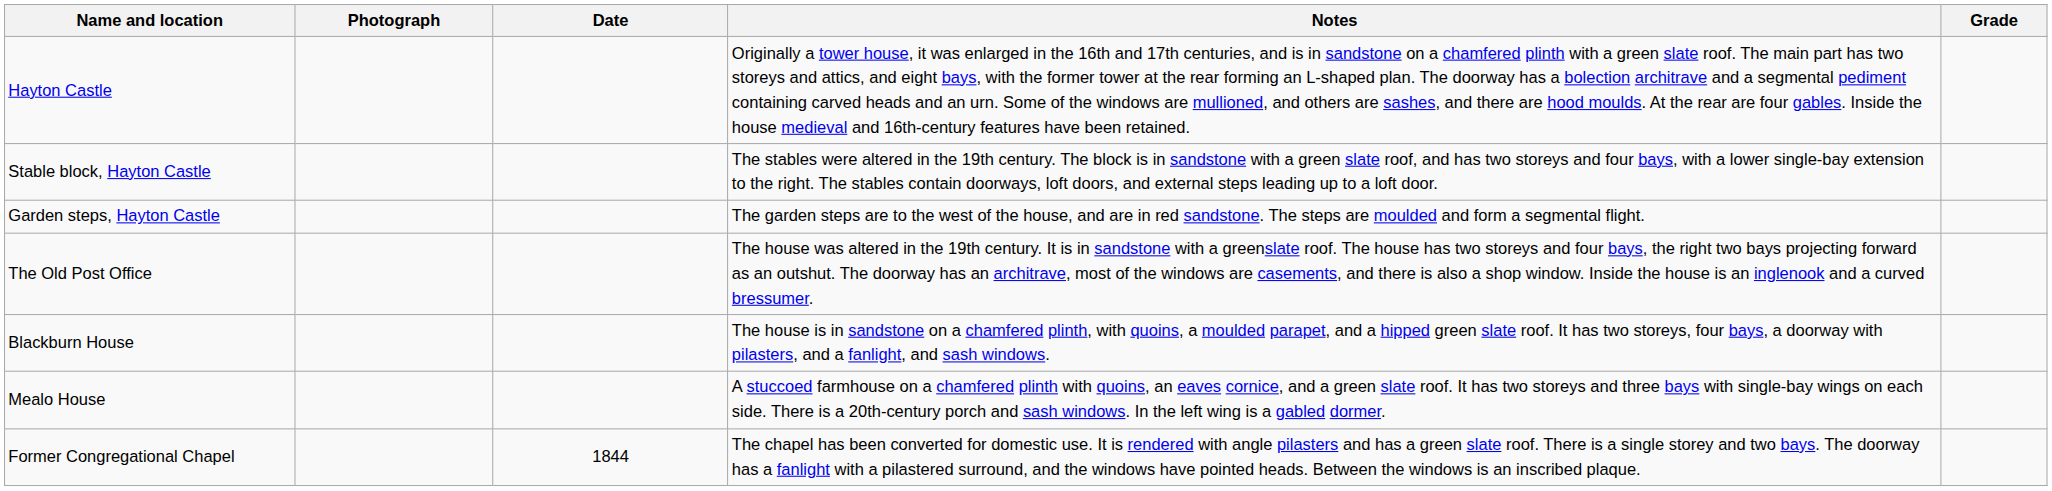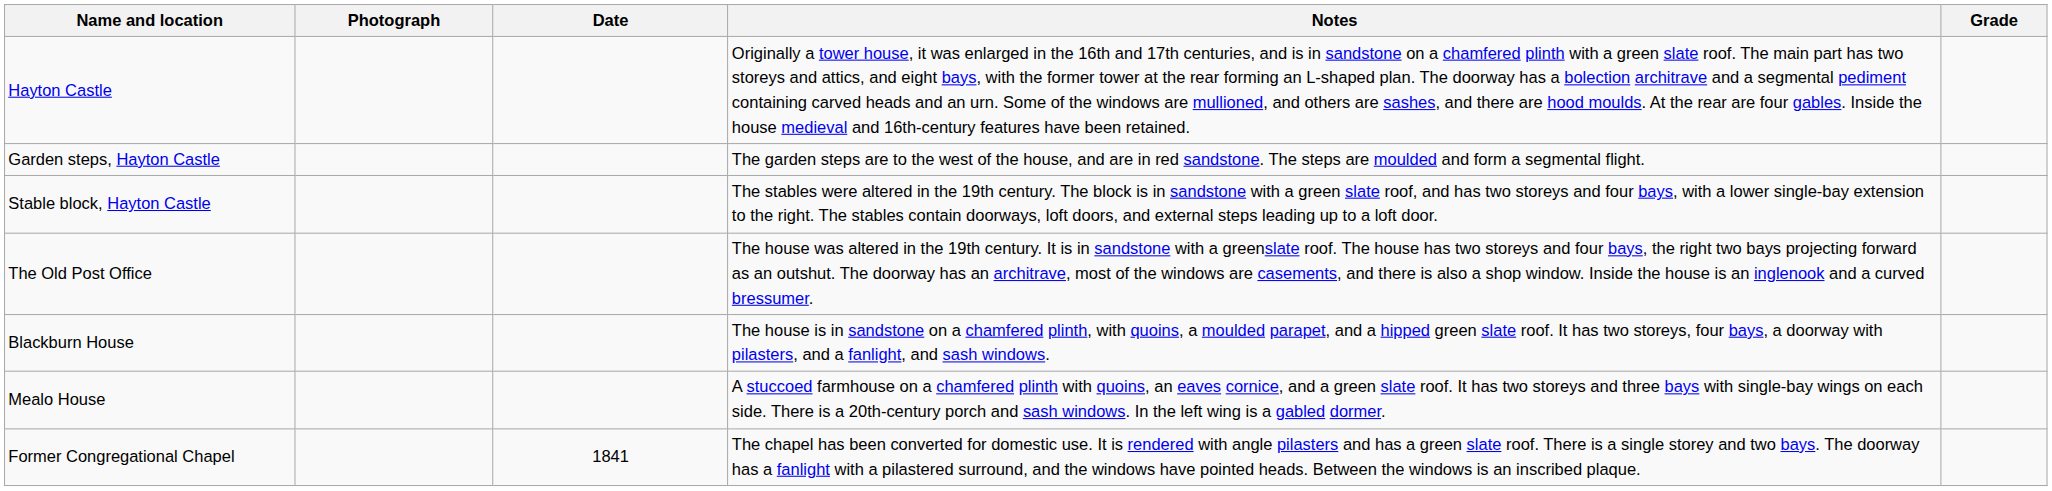 <table class="wikitable sortable plainrowheaders" style="width:100%;border:0px;text-align:left;line-height:150%;">
 <tr>
 <th scope="col"  style="width:150px">Name and location</th>
 <th scope="col"  style="width:100px" class="unsortable">Photograph</th>
 <th scope="col"  style="width:120px">Date</th>
 <th scope="col"  style="width:650px" class="unsortable">Notes</th>
 <th scope="col"  style="width:50px">Grade</th>
 </tr>
 <tr>
 <td><a href='#'>Hayton Castle</a><br><small></small></td>
 <td></td>
 <td align="center"></td>
 <td>Originally a <a href='#'>tower house</a>, it was enlarged in the 16th and 17th centuries, and is in <a href='#'>sandstone</a> on a <a href='#'>chamfered</a> <a href='#'>plinth</a> with a green <a href='#'>slate</a> roof.  The main part has two storeys and attics, and eight <a href='#'>bays</a>, with the former tower at the rear forming an L-shaped plan.  The doorway has a <a href='#'>bolection</a> <a href='#'>architrave</a> and a segmental <a href='#'>pediment</a> containing carved heads and an urn.  Some of the windows are <a href='#'>mullioned</a>, and others are <a href='#'>sashes</a>, and there are <a href='#'>hood moulds</a>.  At the rear are four <a href='#'>gables</a>.  Inside the house <a href='#'>medieval</a> and 16th-century features have been retained.</td>
 <td align="center" ></td>
 </tr>
 <tr>
+<td>Garden steps, <a href='#'>Hayton Castle</a><br><small></small></td>
+<td></td>
+<td align="center"></td>
+<td>The garden steps are to the west of the house, and are in red <a href='#'>sandstone</a>.  The steps are <a href='#'>moulded</a> and form a segmental flight.</td>
+<td align="center" ></td>
+</tr>
+<tr>
 <td>Stable block, <a href='#'>Hayton Castle</a><br><small></small></td>
 <td></td>
 <td align="center"></td>
 <td>The stables were altered in the 19th century.  The block is in <a href='#'>sandstone</a> with a green <a href='#'>slate</a> roof, and has two storeys and four <a href='#'>bays</a>, with a lower single-bay extension to the right.  The stables contain doorways, loft doors, and external steps leading up to a loft door.</td>
-<td align="center" ></td>
-</tr>
-<tr>
-<td>Garden steps, <a href='#'>Hayton Castle</a><br><small></small></td>
-<td></td>
-<td align="center"></td>
-<td>The garden steps are to the west of the house, and are in red <a href='#'>sandstone</a>.  The steps are <a href='#'>moulded</a> and form a segmental flight.</td>
 <td align="center" ></td>
 </tr>
 <tr>
 <td>The Old Post Office<br><small></small></td>
 <td></td>
 <td align="center"></td>
 <td>The house was altered in the 19th century.  It is in <a href='#'>sandstone</a> with a green<a href='#'>slate</a> roof.  The house has two storeys and four <a href='#'>bays</a>, the right two bays projecting forward as an outshut.  The doorway has an <a href='#'>architrave</a>, most of the windows are <a href='#'>casements</a>, and there is also a shop window.  Inside the house is an <a href='#'>inglenook</a> and a curved <a href='#'>bressumer</a>.</td>
 <td align="center" ></td>
 </tr>
 <tr>
 <td>Blackburn House<br><small></small></td>
 <td></td>
 <td align="center"></td>
 <td>The house is in <a href='#'>sandstone</a> on a <a href='#'>chamfered</a> <a href='#'>plinth</a>, with <a href='#'>quoins</a>, a <a href='#'>moulded</a> <a href='#'>parapet</a>, and a <a href='#'>hipped</a> green <a href='#'>slate</a> roof.  It has two storeys, four <a href='#'>bays</a>, a doorway with <a href='#'>pilasters</a>, and a <a href='#'>fanlight</a>, and <a href='#'>sash windows</a>.</td>
 <td align="center" ></td>
 </tr>
 <tr>
 <td>Mealo House<br><small></small></td>
 <td></td>
 <td align="center"></td>
 <td>A <a href='#'>stuccoed</a> farmhouse on a <a href='#'>chamfered</a> <a href='#'>plinth</a> with <a href='#'>quoins</a>, an <a href='#'>eaves</a> <a href='#'>cornice</a>, and a green <a href='#'>slate</a> roof.  It has two storeys and three <a href='#'>bays</a> with single-bay wings on each side.  There is a 20th-century porch and <a href='#'>sash windows</a>.  In the left wing is a <a href='#'>gabled</a> <a href='#'>dormer</a>.</td>
 <td align="center" ></td>
 </tr>
 <tr>
 <td>Former Congregational Chapel<br><small></small></td>
 <td></td>
-<td align="center">1844</td>
+<td align="center">1841</td>
 <td>The chapel has been converted for domestic use.  It is <a href='#'>rendered</a> with angle <a href='#'>pilasters</a> and has a green <a href='#'>slate</a> roof.  There is a single storey and two <a href='#'>bays</a>.  The doorway has a <a href='#'>fanlight</a> with a pilastered surround, and the windows have pointed heads.  Between the windows is an inscribed plaque.</td>
 <td align="center" ></td>
 </tr>
 <tr>
 </tr>
 </table>
